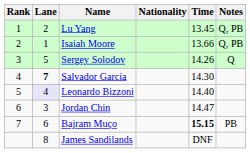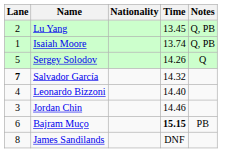 <table class="wikitable sortable" style="text-align:center">
 <tr>
-<th>Rank</th>
 <th>Lane</th>
 <th>Name</th>
 <th>Nationality</th>
 <th>Time</th>
 <th>Notes</th>
 </tr>
 <tr bgcolor=ccffcc>
-<td>1</td>
 <td>2</td>
 <td align=left><a href='#'>Lu Yang</a></td>
 <td align=left></td>
 <td>13.45</td>
 <td>Q, PB</td>
 </tr>
 <tr bgcolor=ccffcc>
-<td>2</td>
 <td>1</td>
 <td align=left><a href='#'>Isaiah Moore</a></td>
 <td align=left></td>
-<td>13.66</td>
+<td>13.74</td>
 <td>Q, PB</td>
 </tr>
 <tr bgcolor=ccffcc>
-<td>3</td>
 <td>5</td>
 <td align=left><a href='#'>Sergey Solodov</a></td>
 <td align=left></td>
 <td>14.26</td>
 <td>Q</td>
 </tr>
 <tr>
-<td>4</td>
 <td><strong>7</strong></td>
 <td align=left><a href='#'>Salvador García</a></td>
 <td align=left></td>
-<td>14.30</td>
+<td>14.32</td>
 <td></td>
 </tr>
 <tr>
-<td>5</td>
-<td style="background: lavender;">4</td>
+<td>4</td>
 <td align=left><a href='#'>Leonardo Bizzoni</a></td>
 <td align=left></td>
 <td>14.40</td>
 <td></td>
 </tr>
 <tr>
-<td>6</td>
 <td>3</td>
 <td align=left><a href='#'>Jordan Chin</a></td>
 <td align=left></td>
-<td>14.47</td>
+<td>14.46</td>
 <td></td>
 </tr>
 <tr>
-<td>7</td>
 <td>6</td>
 <td align=left><a href='#'>Bajram Muço</a></td>
 <td align=left></td>
 <td><strong>15.15</strong></td>
 <td>PB</td>
 </tr>
 <tr>
-<td></td>
 <td>8</td>
 <td align=left><a href='#'>James Sandilands</a></td>
 <td align=left></td>
 <td>DNF</td>
 <td></td>
 </tr>
 </table>
